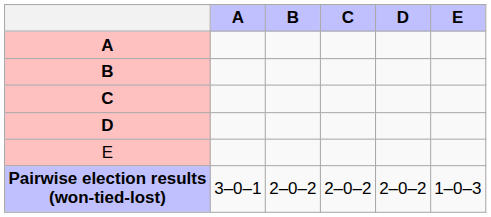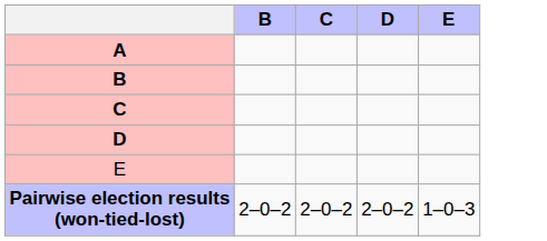 <table class="wikitable" style="text-align:center">
 <tr>
 <th></th>
-<th style="background-color:#c0c0ff">A</th>
 <th style="background-color:#c0c0ff">B</th>
 <th style="background-color:#c0c0ff">C</th>
 <th style="background-color:#c0c0ff">D</th>
 <th style="background-color:#c0c0ff">E</th>
 </tr>
 <tr>
 <th style="background-color:#ffc0c0">A</th>
 <td></td>
 <td></td>
 <td></td>
 <td></td>
-<td></td>
 </tr>
 <tr>
 <th style="background-color:#ffc0c0">B</th>
-<td></td>
 <td></td>
 <td></td>
 <td></td>
 <td></td>
 </tr>
 <tr>
 <th style="background-color:#ffc0c0">C</th>
 <td></td>
 <td></td>
 <td></td>
 <td></td>
-<td></td>
 </tr>
 <tr>
 <th style="background-color:#ffc0c0">D</th>
-<td></td>
 <td></td>
 <td></td>
 <td></td>
 <td></td>
 </tr>
 <tr>
 <td style="background-color:#ffc0c0">E</td>
 <td></td>
 <td></td>
 <td></td>
 <td></td>
-<td></td>
 </tr>
 <tr>
 <th style="background-color:#c0c0ff">Pairwise election results<br>(won-tied-lost)</th>
-<td>3–0–1</td>
 <td>2–0–2</td>
 <td>2–0–2</td>
 <td>2–0–2</td>
 <td>1–0–3</td>
 </tr>
 </table>
